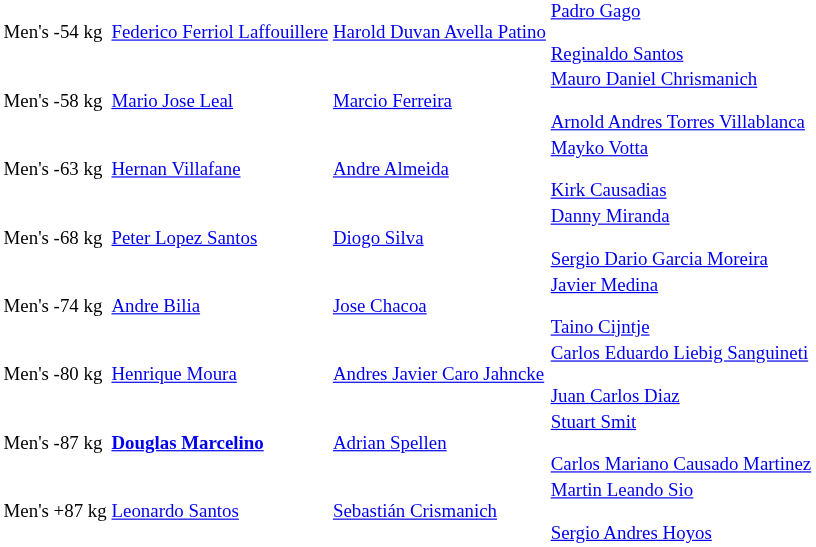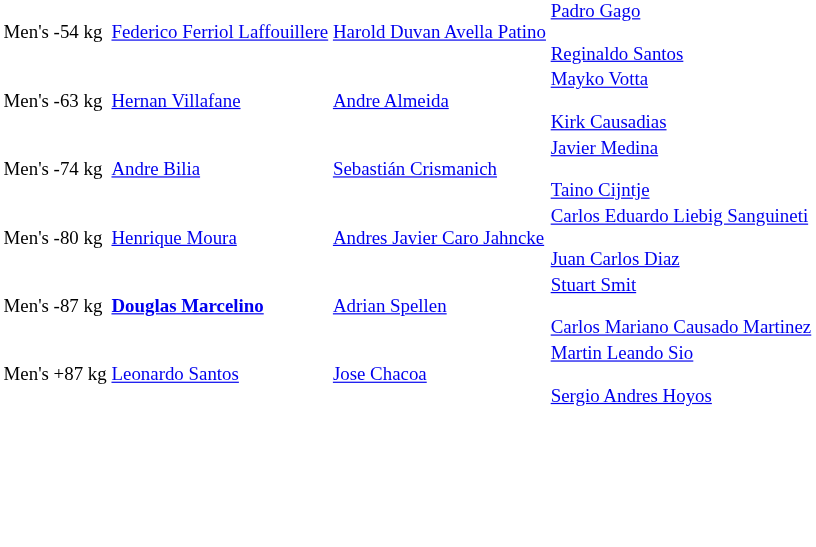 <table>
 <tr>
 <td>Men's -54 kg<br></td>
 <td><a href='#'>Federico Ferriol Laffouillere</a><br><em></em></td>
 <td><a href='#'>Harold Duvan Avella Patino</a><br><em></em></td>
 <td><a href='#'>Padro Gago</a><br><em></em><br><a href='#'>Reginaldo Santos</a><br><em></em></td>
 </tr>
 <tr>
-<td>Men's -58 kg<br></td>
-<td><a href='#'>Mario Jose Leal</a><br><em></em></td>
-<td><a href='#'>Marcio Ferreira</a><br><em></em></td>
-<td><a href='#'>Mauro Daniel Chrismanich</a><br><em></em><br><a href='#'>Arnold Andres Torres Villablanca</a><br><em></em></td>
-</tr>
-<tr>
 <td>Men's -63 kg<br></td>
 <td><a href='#'>Hernan Villafane</a><br><em></em></td>
 <td><a href='#'>Andre Almeida</a><br><em></em></td>
 <td><a href='#'>Mayko Votta</a><br><em></em><br><a href='#'>Kirk Causadias</a><br><em></em></td>
 </tr>
 <tr>
-<td>Men's -68 kg<br></td>
-<td><a href='#'>Peter Lopez Santos</a><br><em></em></td>
-<td><a href='#'>Diogo Silva</a><br><em></em></td>
-<td><a href='#'>Danny Miranda</a><br><em></em><br><a href='#'>Sergio Dario Garcia Moreira</a><br><em></em></td>
-</tr>
-<tr>
 <td>Men's -74 kg<br></td>
 <td><a href='#'>Andre Bilia</a><br><em></em></td>
-<td><a href='#'>Jose Chacoa</a><br><em></em></td>
+<td><a href='#'>Sebastián Crismanich</a><br><em></em></td>
 <td><a href='#'>Javier Medina</a><br><em></em><br><a href='#'>Taino Cijntje</a><br><em></em></td>
 </tr>
 <tr>
 <td>Men's -80 kg<br></td>
 <td><a href='#'>Henrique Moura</a><br><em></em></td>
 <td><a href='#'>Andres Javier Caro Jahncke</a><br><em></em></td>
 <td><a href='#'>Carlos Eduardo Liebig Sanguineti</a><br><em></em><br><a href='#'>Juan Carlos Diaz</a><br><em></em></td>
 </tr>
 <tr>
 <td>Men's -87 kg<br></td>
 <td><strong><a href='#'>Douglas Marcelino</a><br><em></em></strong></td>
 <td><a href='#'>Adrian Spellen</a><br><em></em></td>
 <td><a href='#'>Stuart Smit</a><br><em></em><br><a href='#'>Carlos Mariano Causado Martinez</a><br><em></em></td>
 </tr>
 <tr>
 <td>Men's +87 kg<br></td>
 <td><a href='#'>Leonardo Santos</a><br><em></em></td>
-<td><a href='#'>Sebastián Crismanich</a><br><em></em></td>
+<td><a href='#'>Jose Chacoa</a><br><em></em></td>
 <td><a href='#'>Martin Leando Sio</a><br><em></em><br><a href='#'>Sergio Andres Hoyos</a><br><em></em></td>
 </tr>
 </table>
